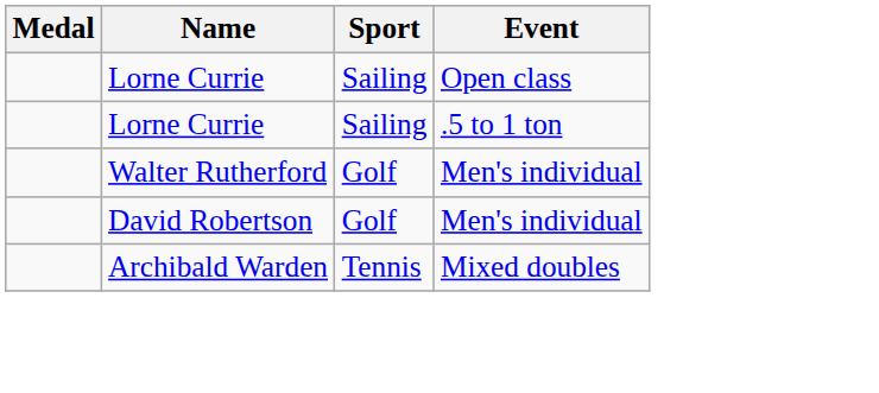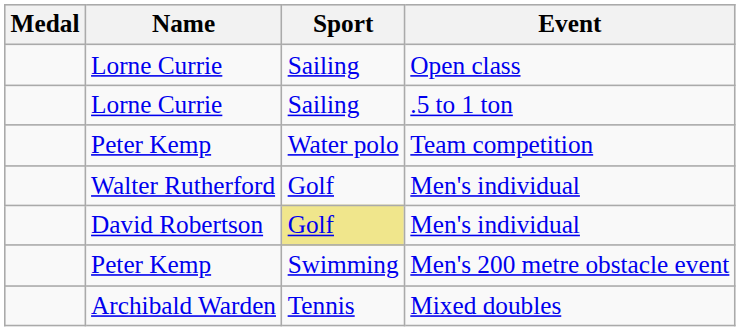 <table class="wikitable sortable">
 <tr>
 <th>Medal</th>
 <th>Name</th>
 <th>Sport</th>
 <th>Event</th>
 </tr>
 <tr>
 <td></td>
 <td><a href='#'>Lorne Currie</a></td>
 <td><a href='#'>Sailing</a></td>
 <td><a href='#'>Open class</a></td>
 </tr>
 <tr>
 <td></td>
 <td><a href='#'>Lorne Currie</a></td>
 <td><a href='#'>Sailing</a></td>
 <td><a href='#'>.5 to 1 ton</a></td>
 </tr>
 <tr>
 <td></td>
+<td><a href='#'>Peter Kemp</a></td>
+<td><a href='#'>Water polo</a></td>
+<td><a href='#'>Team competition</a></td>
+</tr>
+<tr>
+<td></td>
 <td><a href='#'>Walter Rutherford</a></td>
 <td><a href='#'>Golf</a></td>
 <td><a href='#'>Men's individual</a></td>
 </tr>
 <tr>
 <td></td>
 <td><a href='#'>David Robertson</a></td>
-<td><a href='#'>Golf</a></td>
+<td style="background: khaki;"><a href='#'>Golf</a></td>
 <td><a href='#'>Men's individual</a></td>
+</tr>
+<tr>
+<td></td>
+<td><a href='#'>Peter Kemp</a></td>
+<td><a href='#'>Swimming</a></td>
+<td><a href='#'>Men's 200 metre obstacle event</a></td>
 </tr>
 <tr>
 <td></td>
 <td><a href='#'>Archibald Warden</a></td>
 <td><a href='#'>Tennis</a></td>
 <td><a href='#'>Mixed doubles</a></td>
 </tr>
 </table>
